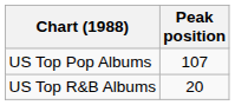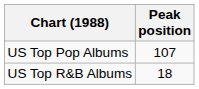 <table class="wikitable">
 <tr>
 <th>Chart (1988)</th>
 <th>Peak<br>position</th>
 </tr>
 <tr>
 <td>US Top Pop Albums</td>
 <td align=center>107</td>
 </tr>
 <tr>
 <td>US Top R&B Albums</td>
-<td align=center>20</td>
+<td align=center>18</td>
 </tr>
 </table>
